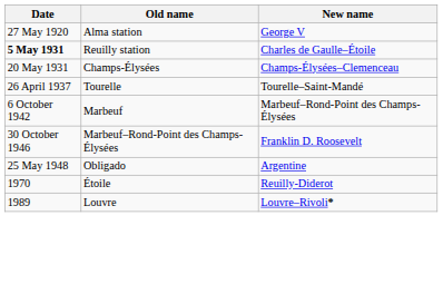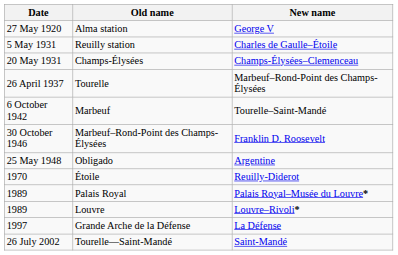 <table class="wikitable sortable">
 <tr>
 <th>Date</th>
 <th>Old name</th>
 <th>New name</th>
 </tr>
 <tr>
 <td>27 May 1920</td>
 <td>Alma station</td>
 <td><a href='#'>George V</a></td>
 </tr>
 <tr>
-<td><strong>5 May 1931</strong></td>
+<td>5 May 1931</td>
 <td>Reuilly station</td>
 <td><a href='#'>Charles de Gaulle–Étoile</a></td>
 </tr>
 <tr>
 <td>20 May 1931</td>
 <td>Champs-Élysées</td>
 <td><a href='#'>Champs-Élysées–Clemenceau</a></td>
 </tr>
 <tr>
 <td>26 April 1937</td>
 <td>Tourelle</td>
-<td>Tourelle–Saint-Mandé</td>
+<td>Marbeuf–Rond-Point des Champs-Élysées</td>
 </tr>
 <tr>
 <td>6 October 1942</td>
 <td>Marbeuf</td>
-<td>Marbeuf–Rond-Point des Champs-Élysées</td>
+<td>Tourelle–Saint-Mandé</td>
 </tr>
 <tr>
 <td>30 October 1946</td>
 <td>Marbeuf–Rond-Point des Champs-Élysées</td>
 <td><a href='#'>Franklin D. Roosevelt</a></td>
 </tr>
 <tr>
 <td>25 May 1948</td>
 <td>Obligado</td>
 <td><a href='#'>Argentine</a></td>
 </tr>
 <tr>
 <td>1970</td>
 <td>Étoile</td>
 <td><a href='#'>Reuilly-Diderot</a></td>
 </tr>
 <tr>
 <td>1989</td>
+<td>Palais Royal</td>
+<td><a href='#'>Palais Royal–Musée du Louvre</a><strong>*</strong></td>
+</tr>
+<tr>
+<td>1989</td>
 <td>Louvre</td>
 <td><a href='#'>Louvre–Rivoli</a><strong>*</strong></td>
 </tr>
+<tr>
+<td>1997</td>
+<td>Grande Arche de la Défense</td>
+<td><a href='#'>La Défense</a></td>
+</tr>
+<tr>
+<td>26 July 2002</td>
+<td>Tourelle—Saint-Mandé</td>
+<td><a href='#'>Saint-Mandé</a></td>
+</tr>
 </table>
